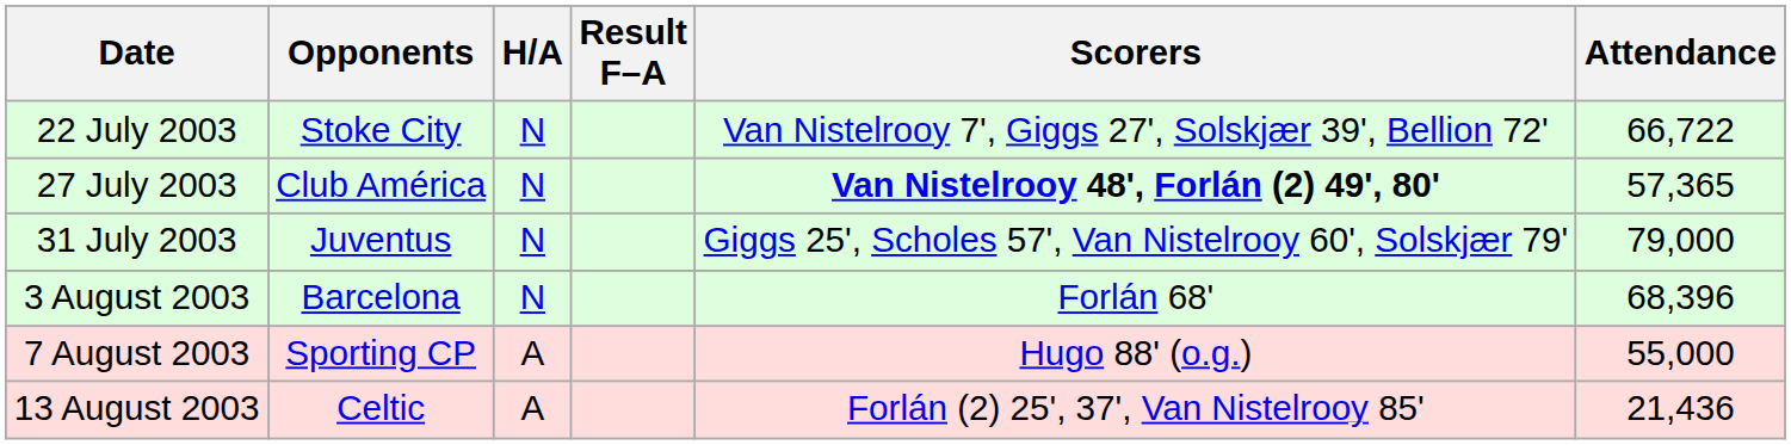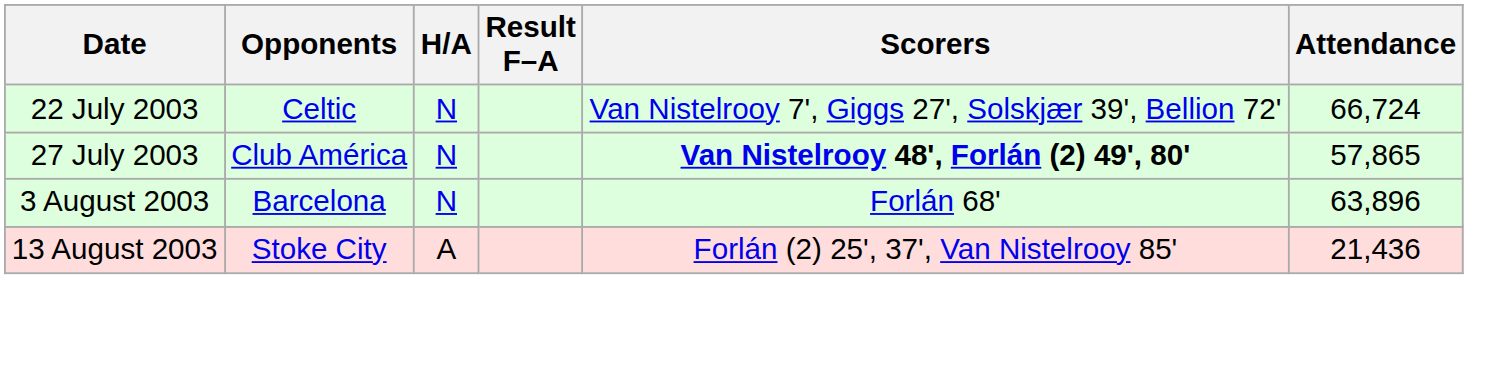 <table class="wikitable" style="text-align:center">
 <tr>
 <th>Date</th>
 <th>Opponents</th>
 <th>H/A</th>
 <th>Result<br>F–A</th>
 <th>Scorers</th>
 <th>Attendance</th>
 </tr>
 <tr bgcolor="#ddffdd">
 <td>22 July 2003</td>
-<td><a href='#'>Stoke City</a></td>
+<td><a href='#'>Celtic</a></td>
 <td><a href='#'>N</a></td>
 <td></td>
 <td><a href='#'>Van Nistelrooy</a> 7', <a href='#'>Giggs</a> 27', <a href='#'>Solskjær</a> 39', <a href='#'>Bellion</a> 72'</td>
-<td>66,722</td>
+<td>66,724</td>
 </tr>
 <tr bgcolor="#ddffdd">
 <td>27 July 2003</td>
 <td><a href='#'>Club América</a></td>
 <td><a href='#'>N</a></td>
 <td></td>
 <td><strong><a href='#'>Van Nistelrooy</a> 48', <a href='#'>Forlán</a> (2) 49', 80'</strong></td>
-<td>57,365</td>
-</tr>
-<tr bgcolor="#ddffdd">
-<td>31 July 2003</td>
-<td><a href='#'>Juventus</a></td>
-<td><a href='#'>N</a></td>
-<td></td>
-<td><a href='#'>Giggs</a> 25', <a href='#'>Scholes</a> 57', <a href='#'>Van Nistelrooy</a> 60', <a href='#'>Solskjær</a> 79'</td>
-<td>79,000</td>
+<td>57,865</td>
 </tr>
 <tr bgcolor="#ddffdd">
 <td>3 August 2003</td>
 <td><a href='#'>Barcelona</a></td>
 <td><a href='#'>N</a></td>
 <td></td>
 <td><a href='#'>Forlán</a> 68'</td>
-<td>68,396</td>
-</tr>
-<tr bgcolor="#ffdddd">
-<td>7 August 2003</td>
-<td><a href='#'>Sporting CP</a></td>
-<td>A</td>
-<td></td>
-<td><a href='#'>Hugo</a> 88' (<a href='#'>o.g.</a>)</td>
-<td>55,000</td>
+<td>63,896</td>
 </tr>
 <tr bgcolor="#ffdddd">
 <td>13 August 2003</td>
-<td><a href='#'>Celtic</a></td>
+<td><a href='#'>Stoke City</a></td>
 <td>A</td>
 <td></td>
 <td><a href='#'>Forlán</a> (2) 25', 37', <a href='#'>Van Nistelrooy</a> 85'</td>
 <td>21,436</td>
 </tr>
 </table>
